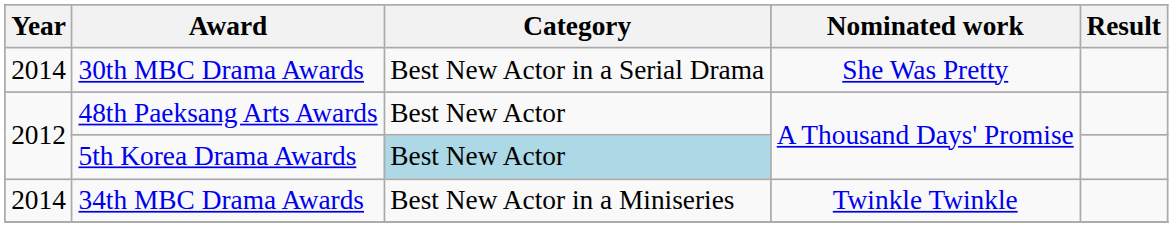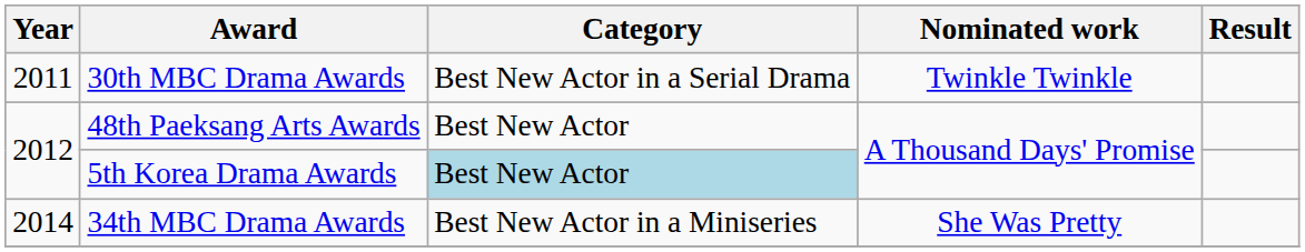 <table class="wikitable">
 <tr>
 <th>Year</th>
 <th>Award</th>
 <th>Category</th>
 <th>Nominated work</th>
 <th>Result</th>
 </tr>
 <tr>
-<td style="text-align:center;">2014</td>
+<td style="text-align:center;">2011</td>
 <td><a href='#'>30th MBC Drama Awards</a></td>
 <td>Best New Actor in a Serial Drama</td>
-<td style="text-align:center;"><a href='#'>She Was Pretty</a></td>
+<td style="text-align:center;"><a href='#'>Twinkle Twinkle</a></td>
 <td></td>
 </tr>
 <tr>
 <td rowspan="2" style="text-align:center;">2012</td>
 <td><a href='#'>48th Paeksang Arts Awards</a></td>
 <td>Best New Actor</td>
 <td rowspan="2" style="text-align:center;"><a href='#'>A Thousand Days' Promise</a></td>
 <td></td>
 </tr>
 <tr>
 <td><a href='#'>5th Korea Drama Awards</a></td>
 <td style="background: lightblue;">Best New Actor</td>
 <td></td>
 </tr>
 <tr>
 <td style="text-align:center;">2014</td>
 <td><a href='#'>34th MBC Drama Awards</a></td>
 <td>Best New Actor in a Miniseries</td>
-<td style="text-align:center;"><a href='#'>Twinkle Twinkle</a></td>
+<td style="text-align:center;"><a href='#'>She Was Pretty</a></td>
 <td></td>
 </tr>
 <tr>
 </tr>
 </table>
